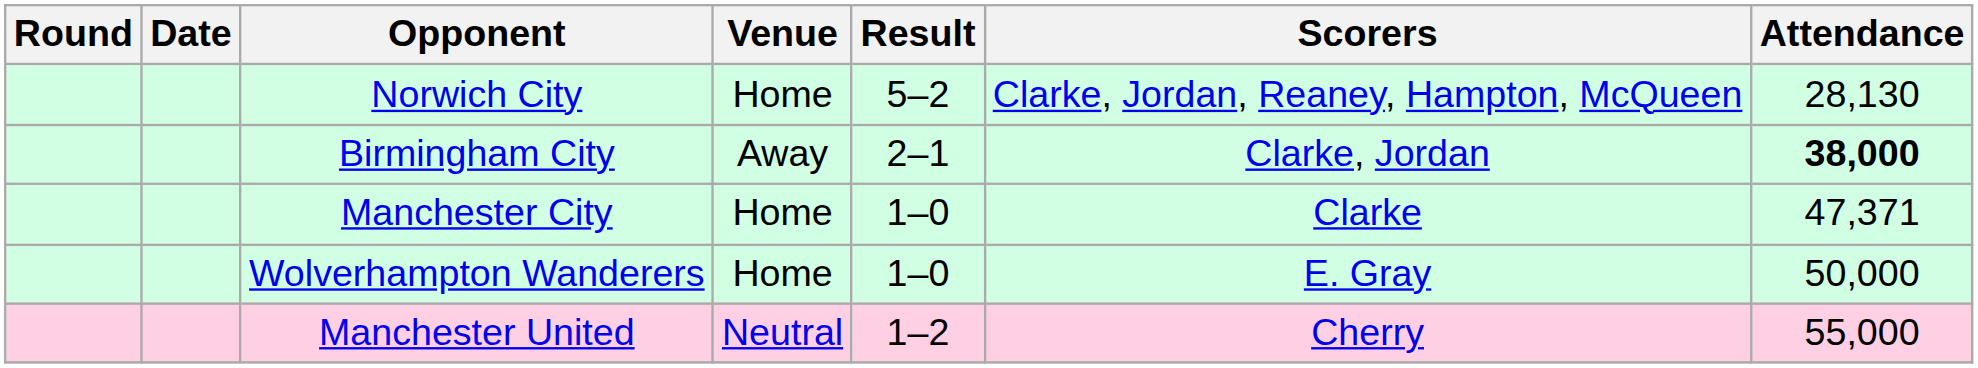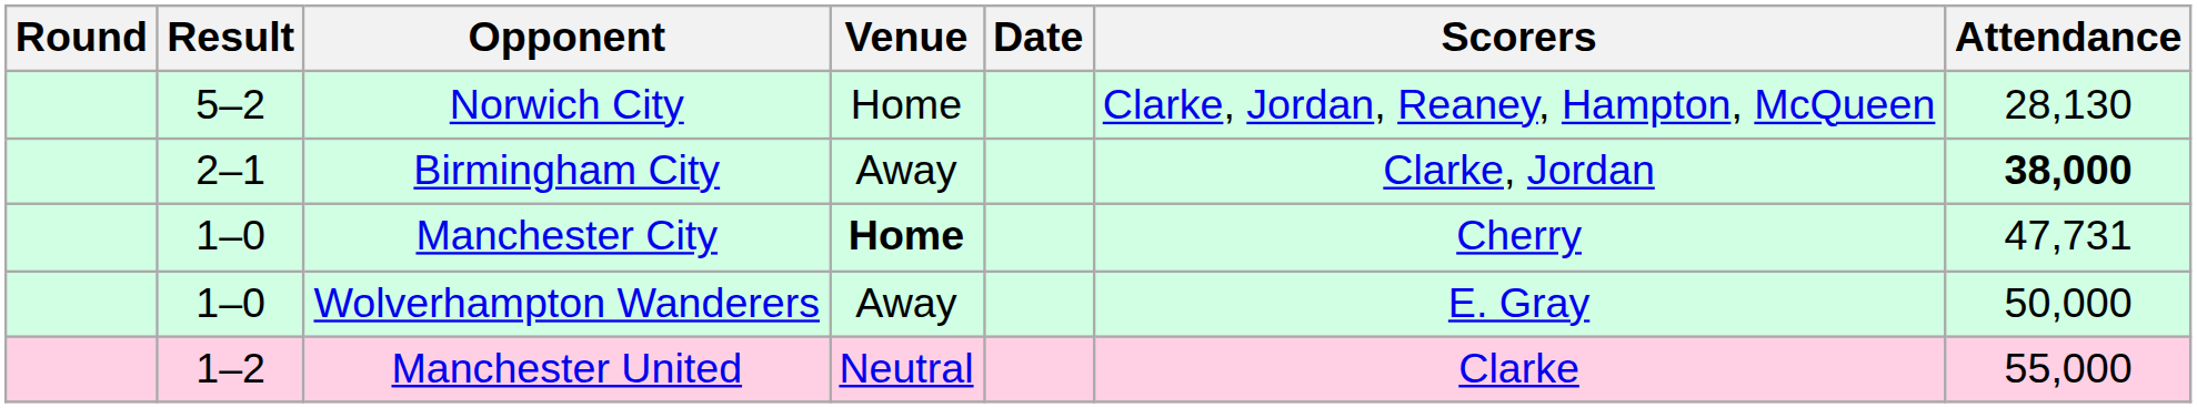 <table class="wikitable sortable" style="text-align:center">
 <tr>
 <th>Round</th>
-<th>Date</th>
+<th>Result</th>
 <th>Opponent</th>
 <th>Venue</th>
-<th>Result</th>
+<th>Date</th>
 <th class="unsortable">Scorers</th>
 <th>Attendance</th>
 </tr>
 <tr style="background-color: #d0ffe3;">
 <td></td>
-<td></td>
+<td>5–2</td>
 <td><a href='#'>Norwich City</a></td>
 <td>Home</td>
-<td>5–2</td>
+<td></td>
 <td><a href='#'>Clarke</a>, <a href='#'>Jordan</a>, <a href='#'>Reaney</a>, <a href='#'>Hampton</a>, <a href='#'>McQueen</a></td>
 <td>28,130</td>
 </tr>
 <tr style="background-color: #d0ffe3;">
 <td></td>
-<td></td>
+<td>2–1</td>
 <td><a href='#'>Birmingham City</a></td>
 <td>Away</td>
-<td>2–1</td>
+<td></td>
 <td><a href='#'>Clarke</a>, <a href='#'>Jordan</a></td>
 <td><strong>38,000</strong></td>
 </tr>
 <tr style="background-color: #d0ffe3;">
 <td></td>
+<td>1–0</td>
+<td><a href='#'>Manchester City</a></td>
+<td><strong>Home</strong></td>
 <td></td>
-<td><a href='#'>Manchester City</a></td>
-<td>Home</td>
-<td>1–0</td>
-<td><a href='#'>Clarke</a></td>
-<td>47,371</td>
+<td><a href='#'>Cherry</a></td>
+<td>47,731</td>
 </tr>
 <tr style="background-color: #d0ffe3;">
 <td></td>
+<td>1–0</td>
+<td><a href='#'>Wolverhampton Wanderers</a></td>
+<td>Away</td>
 <td></td>
-<td><a href='#'>Wolverhampton Wanderers</a></td>
-<td>Home</td>
-<td>1–0</td>
 <td><a href='#'>E. Gray</a></td>
 <td>50,000</td>
 </tr>
 <tr style="background-color: #ffd0e3;">
 <td></td>
-<td></td>
+<td>1–2</td>
 <td><a href='#'>Manchester United</a></td>
 <td><a href='#'>Neutral</a></td>
-<td>1–2</td>
-<td><a href='#'>Cherry</a></td>
+<td></td>
+<td><a href='#'>Clarke</a></td>
 <td>55,000</td>
 </tr>
 </table>
